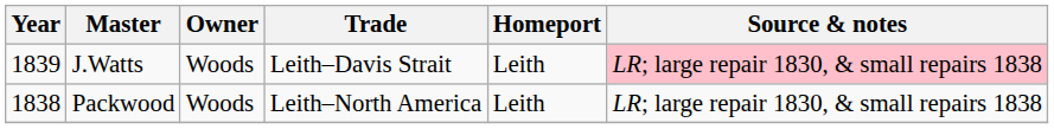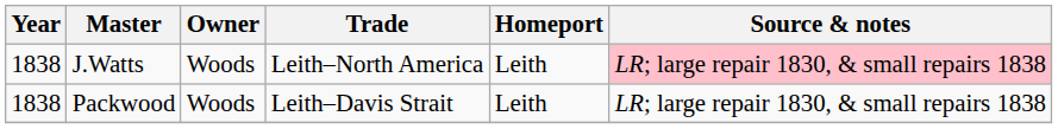 <table class=" wikitable">
 <tr>
 <th>Year</th>
 <th>Master</th>
 <th>Owner</th>
 <th>Trade</th>
 <th>Homeport</th>
 <th>Source & notes</th>
 </tr>
 <tr>
-<td>1839</td>
+<td>1838</td>
 <td>J.Watts</td>
 <td>Woods</td>
-<td>Leith–Davis Strait</td>
+<td>Leith–North America</td>
 <td>Leith</td>
 <td style="background: pink;"><em>LR</em>; large repair 1830, & small repairs 1838</td>
 </tr>
 <tr>
 <td>1838</td>
 <td>Packwood</td>
 <td>Woods</td>
-<td>Leith–North America</td>
+<td>Leith–Davis Strait</td>
 <td>Leith</td>
 <td><em>LR</em>; large repair 1830, & small repairs 1838</td>
 </tr>
 <tr>
 </tr>
 </table>
